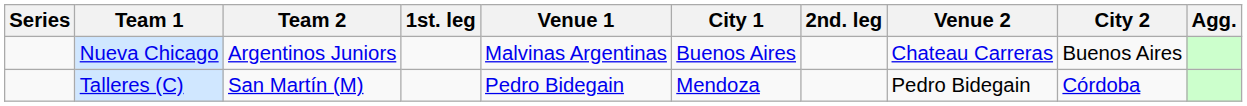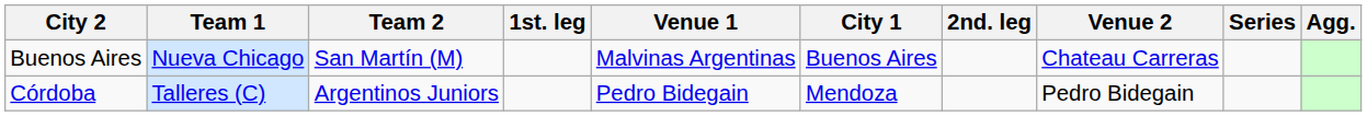 <table class=wikitable>
 <tr>
-<th>Series</th>
+<th>City 2</th>
 <th>Team 1 </th>
 <th>Team 2 </th>
 <th>1st. leg</th>
 <th>Venue 1</th>
 <th>City 1</th>
 <th>2nd. leg</th>
 <th>Venue 2</th>
-<th>City 2</th>
+<th>Series</th>
 <th>Agg.</th>
 </tr>
 <tr>
-<td></td>
+<td>Buenos Aires</td>
 <td bgcolor= #d0e7ff><a href='#'>Nueva Chicago</a></td>
-<td><a href='#'>Argentinos Juniors</a></td>
+<td><a href='#'>San Martín (M)</a></td>
 <td></td>
 <td><a href='#'>Malvinas Argentinas</a></td>
 <td><a href='#'>Buenos Aires</a></td>
 <td></td>
 <td><a href='#'>Chateau Carreras</a></td>
-<td>Buenos Aires</td>
+<td></td>
 <td bgcolor=#ccffcc></td>
 </tr>
 <tr>
-<td></td>
+<td><a href='#'>Córdoba</a></td>
 <td bgcolor= #d0e7ff><a href='#'>Talleres (C)</a></td>
-<td><a href='#'>San Martín (M)</a></td>
+<td><a href='#'>Argentinos Juniors</a></td>
 <td></td>
 <td><a href='#'>Pedro Bidegain</a></td>
 <td><a href='#'>Mendoza</a></td>
 <td></td>
 <td>Pedro Bidegain</td>
-<td><a href='#'>Córdoba</a></td>
+<td></td>
 <td bgcolor=#ccffcc></td>
 </tr>
 </table>
